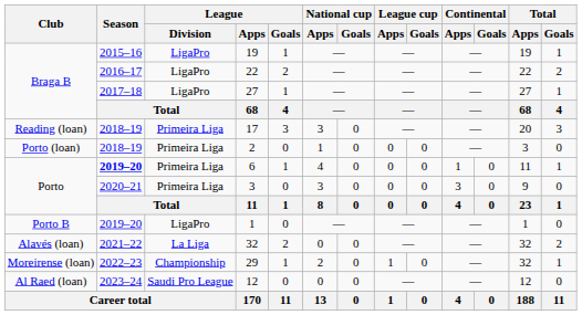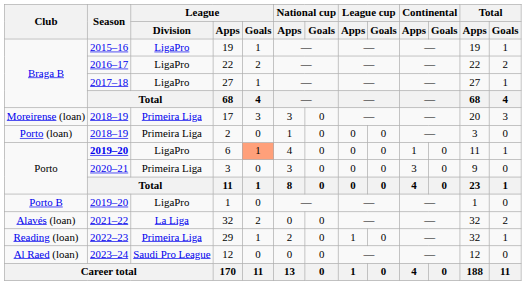 <table class="wikitable" style="text-align:center">
 <tr>
 <th rowspan="2">Club</th>
 <th rowspan="2">Season</th>
 <th colspan="3">League</th>
 <th colspan="2">National cup</th>
 <th colspan="2">League cup</th>
 <th colspan="2">Continental</th>
 <th colspan="2">Total</th>
 </tr>
 <tr>
 <th>Division</th>
 <th>Apps</th>
 <th>Goals</th>
 <th>Apps</th>
 <th>Goals</th>
 <th>Apps</th>
 <th>Goals</th>
 <th>Apps</th>
 <th>Goals</th>
 <th>Apps</th>
 <th>Goals</th>
 </tr>
 <tr>
 <td rowspan="4"><a href='#'>Braga B</a></td>
 <td><a href='#'>2015–16</a></td>
 <td><a href='#'>LigaPro</a></td>
 <td>19</td>
 <td>1</td>
 <td colspan="2">—</td>
 <td colspan="2">—</td>
 <td colspan="2">—</td>
 <td>19</td>
 <td>1</td>
 </tr>
 <tr>
 <td><a href='#'>2016–17</a></td>
 <td>LigaPro</td>
 <td>22</td>
 <td>2</td>
 <td colspan="2">—</td>
 <td colspan="2">—</td>
 <td colspan="2">—</td>
 <td>22</td>
 <td>2</td>
 </tr>
 <tr>
 <td><a href='#'>2017–18</a></td>
 <td>LigaPro</td>
 <td>27</td>
 <td>1</td>
 <td colspan="2">—</td>
 <td colspan="2">—</td>
 <td colspan="2">—</td>
 <td>27</td>
 <td>1</td>
 </tr>
 <tr>
 <th colspan="2">Total</th>
 <th>68</th>
 <th>4</th>
 <th colspan="2">—</th>
 <th colspan="2">—</th>
 <th colspan="2">—</th>
 <th>68</th>
 <th>4</th>
 </tr>
 <tr>
-<td><a href='#'>Reading</a> (loan)</td>
+<td><a href='#'>Moreirense</a> (loan)</td>
 <td><a href='#'>2018–19</a></td>
 <td><a href='#'>Primeira Liga</a></td>
 <td>17</td>
 <td>3</td>
 <td>3</td>
 <td>0</td>
 <td colspan="2">—</td>
 <td colspan="2">—</td>
 <td>20</td>
 <td>3</td>
 </tr>
 <tr>
 <td><a href='#'>Porto</a> (loan)</td>
 <td><a href='#'>2018–19</a></td>
 <td>Primeira Liga</td>
 <td>2</td>
 <td>0</td>
 <td>1</td>
 <td>0</td>
 <td>0</td>
 <td>0</td>
 <td colspan="2">—</td>
 <td>3</td>
 <td>0</td>
 </tr>
 <tr>
 <td rowspan="3">Porto</td>
 <td><strong><a href='#'>2019–20</a></strong></td>
-<td>Primeira Liga</td>
+<td>LigaPro</td>
 <td>6</td>
-<td>1</td>
+<td style="background: lightsalmon;">1</td>
 <td>4</td>
 <td>0</td>
 <td>0</td>
 <td>0</td>
 <td>1</td>
 <td>0</td>
 <td>11</td>
 <td>1</td>
 </tr>
 <tr>
 <td><a href='#'>2020–21</a></td>
 <td>Primeira Liga</td>
 <td>3</td>
 <td>0</td>
 <td>3</td>
 <td>0</td>
 <td>0</td>
 <td>0</td>
 <td>3</td>
 <td>0</td>
 <td>9</td>
 <td>0</td>
 </tr>
 <tr>
 <th colspan="2">Total</th>
 <th>11</th>
 <th>1</th>
 <th>8</th>
 <th>0</th>
 <th>0</th>
 <th>0</th>
 <th>4</th>
 <th>0</th>
 <th>23</th>
 <th>1</th>
 </tr>
 <tr>
 <td><a href='#'>Porto B</a></td>
 <td><a href='#'>2019–20</a></td>
 <td>LigaPro</td>
 <td>1</td>
 <td>0</td>
 <td colspan="2">—</td>
 <td colspan="2">—</td>
 <td colspan="2">—</td>
 <td>1</td>
 <td>0</td>
 </tr>
 <tr>
 <td><a href='#'>Alavés</a> (loan)</td>
 <td><a href='#'>2021–22</a></td>
 <td><a href='#'>La Liga</a></td>
 <td>32</td>
 <td>2</td>
 <td>0</td>
 <td>0</td>
 <td colspan="2">—</td>
 <td colspan="2">—</td>
 <td>32</td>
 <td>2</td>
 </tr>
 <tr>
-<td><a href='#'>Moreirense</a> (loan)</td>
+<td><a href='#'>Reading</a> (loan)</td>
 <td><a href='#'>2022–23</a></td>
-<td><a href='#'>Championship</a></td>
+<td><a href='#'>Primeira Liga</a></td>
 <td>29</td>
 <td>1</td>
 <td>2</td>
 <td>0</td>
 <td>1</td>
 <td>0</td>
 <td colspan="2">—</td>
 <td>32</td>
 <td>1</td>
 </tr>
 <tr>
 <td><a href='#'>Al Raed</a> (loan)</td>
 <td><a href='#'>2023–24</a></td>
 <td><a href='#'>Saudi Pro League</a></td>
 <td>12</td>
 <td>0</td>
 <td>0</td>
 <td>0</td>
 <td colspan="2">—</td>
 <td colspan="2">—</td>
 <td>12</td>
 <td>0</td>
 </tr>
 <tr>
 <th colspan="3">Career total</th>
 <th>170</th>
 <th>11</th>
 <th>13</th>
 <th>0</th>
 <th>1</th>
 <th>0</th>
 <th>4</th>
 <th>0</th>
 <th>188</th>
 <th>11</th>
 </tr>
 </table>
